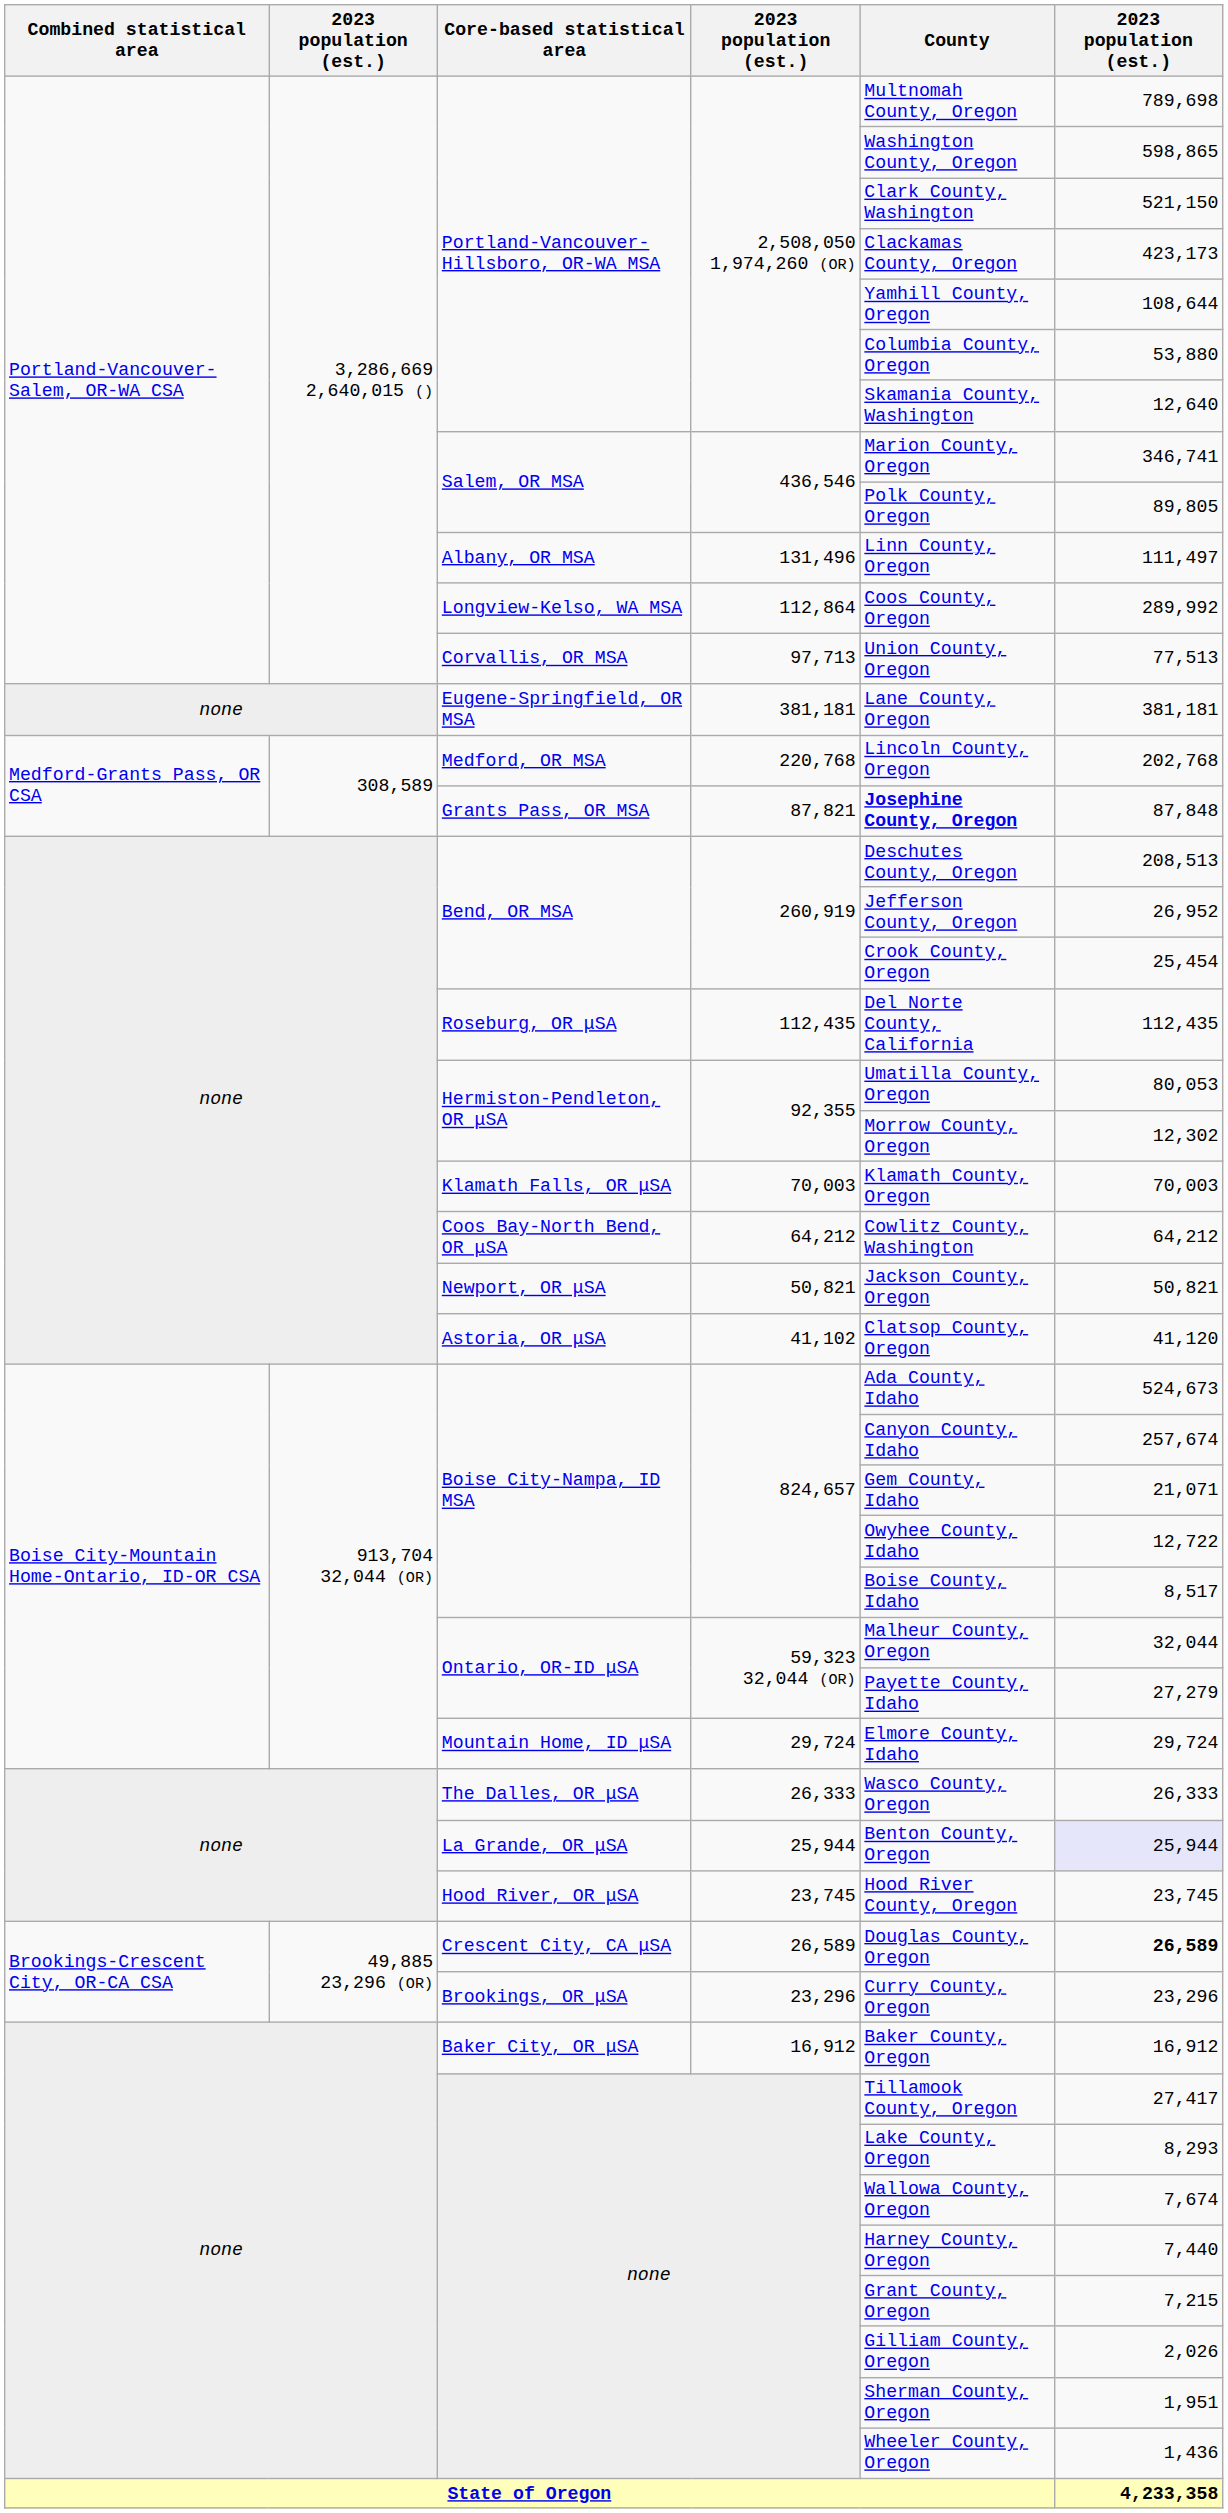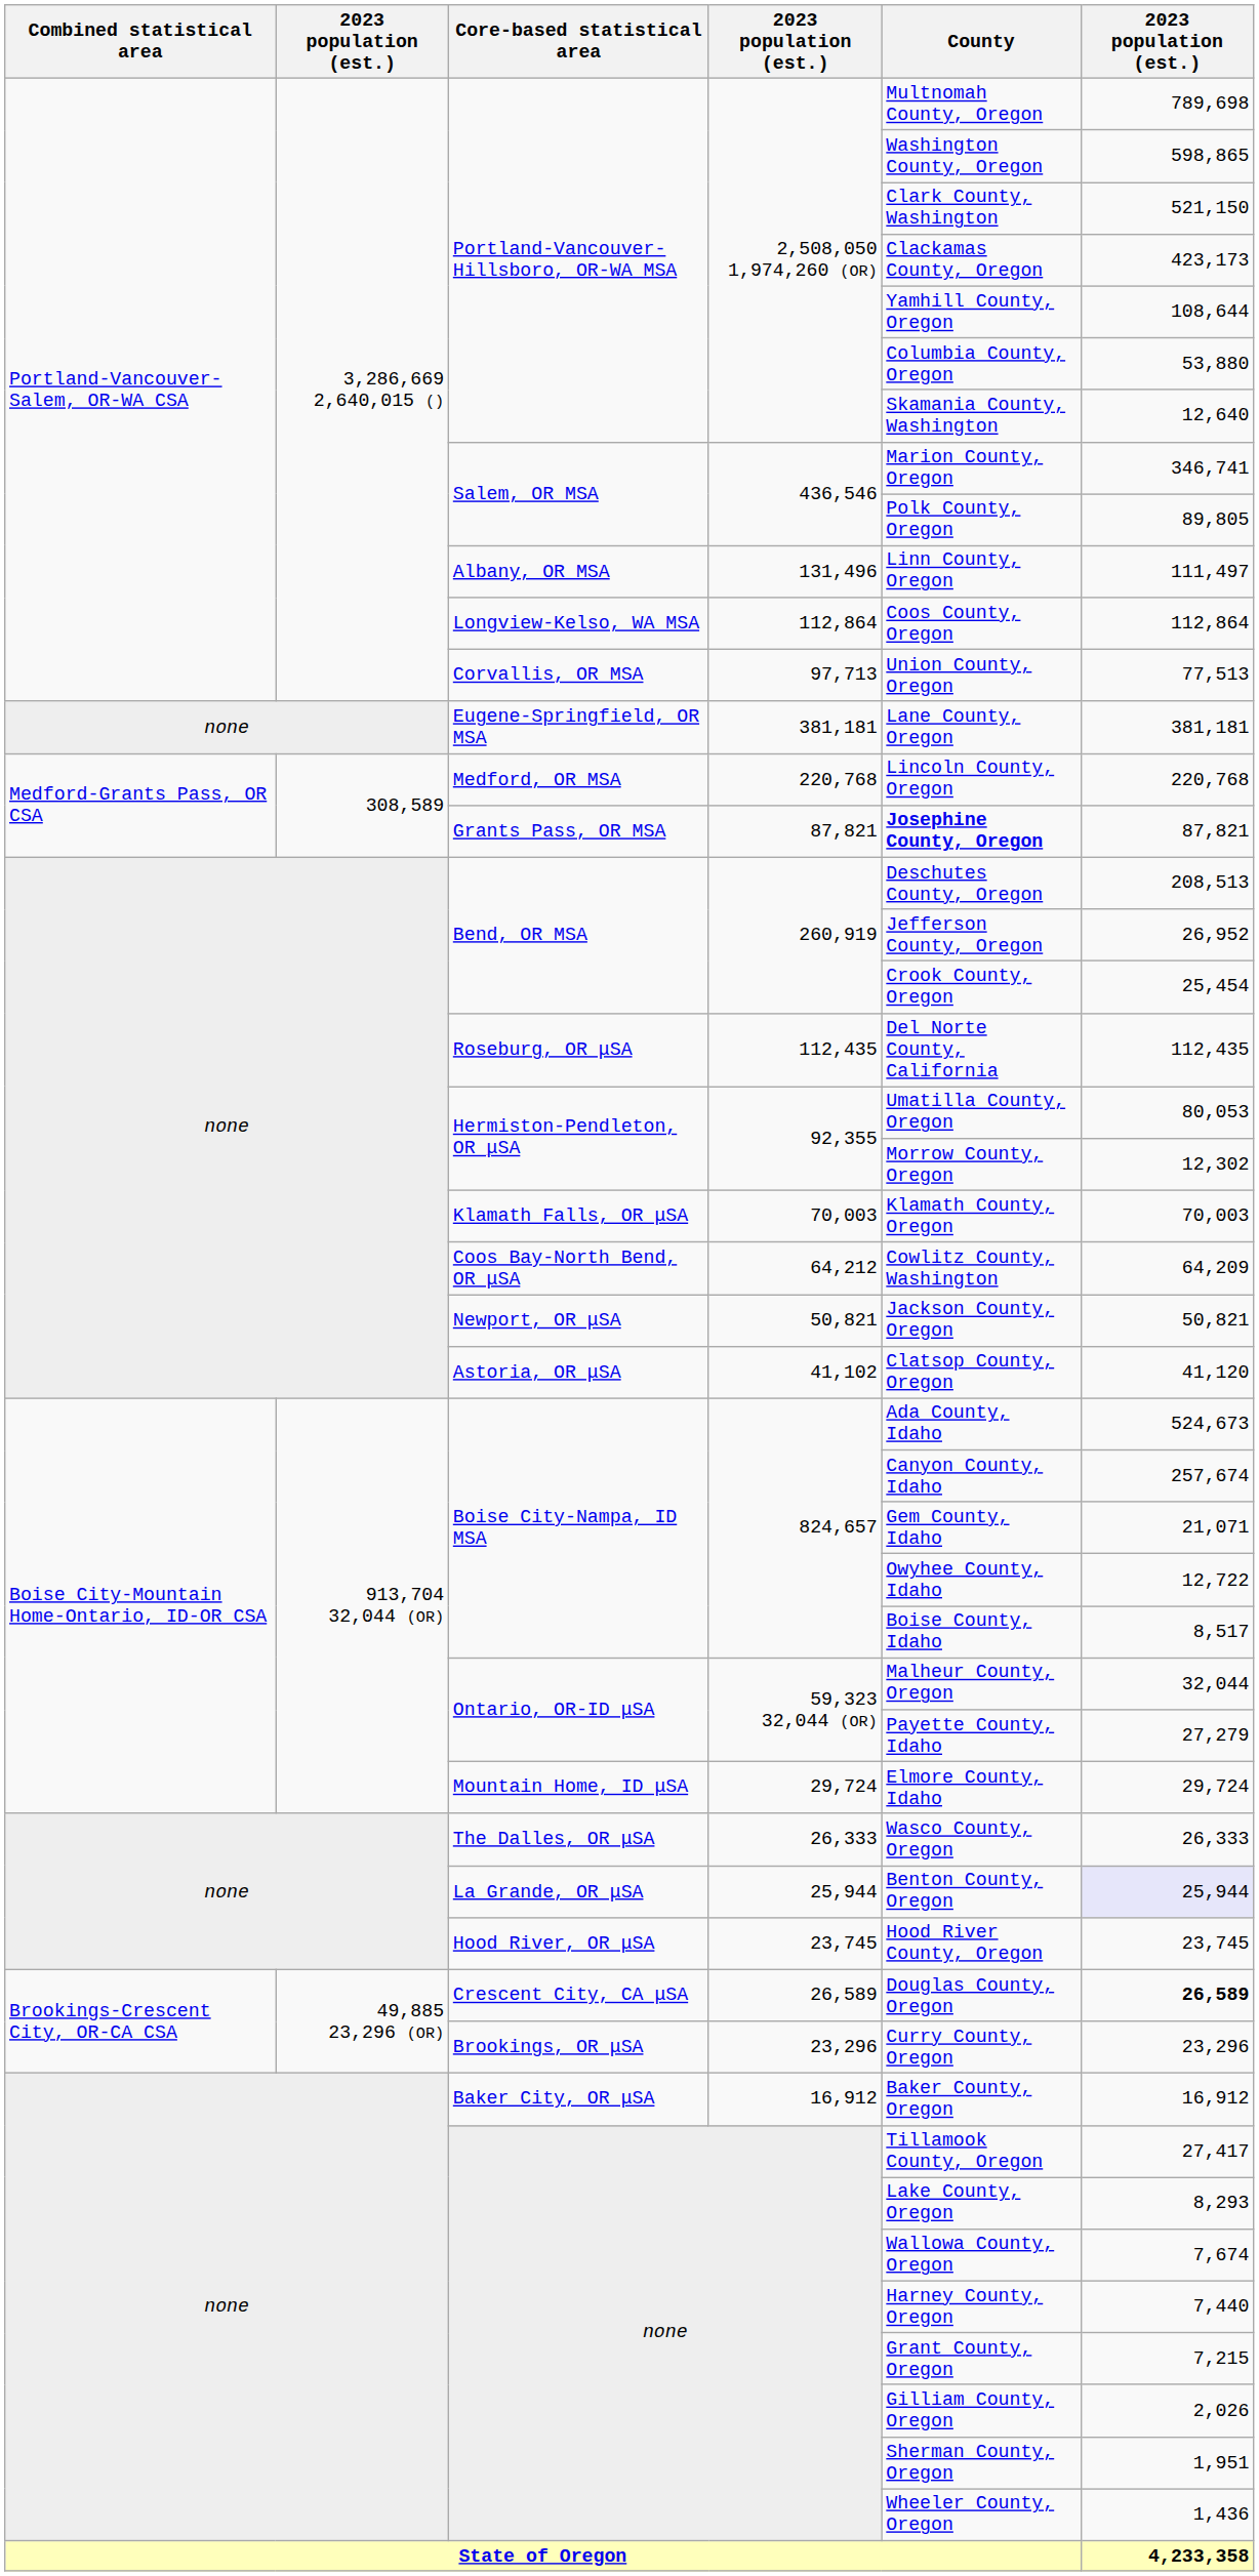 <table class=wikitable>
 <tr>
 <th>Combined statistical area</th>
 <th>2023 population (est.)</th>
 <th>Core-based statistical area</th>
 <th>2023 population (est.)</th>
 <th>County</th>
 <th>2023 population (est.)</th>
 </tr>
 <tr>
 <td rowspan=12><a href='#'><span>Portland-Vancouver-Salem, OR-WA CSA</span></a></td>
 <td rowspan=12 align=right><span>3,286,669</span><br>2,640,015 <small>()</small></td>
 <td rowspan=7><a href='#'><span>Portland-Vancouver-Hillsboro, OR-WA MSA</span></a></td>
 <td rowspan=7 align=right><span>2,508,050</span><br>1,974,260 <small>(OR)</small></td>
 <td><a href='#'>Multnomah County, Oregon</a></td>
 <td align=right>789,698</td>
 </tr>
 <tr>
 <td><a href='#'>Washington County, Oregon</a></td>
 <td align=right>598,865</td>
 </tr>
 <tr>
 <td><a href='#'><span>Clark County, Washington</span></a></td>
 <td align=right><span>521,150</span></td>
 </tr>
 <tr>
 <td><a href='#'>Clackamas County, Oregon</a></td>
 <td align=right>423,173</td>
 </tr>
 <tr>
 <td><a href='#'>Yamhill County, Oregon</a></td>
 <td align=right>108,644</td>
 </tr>
 <tr>
 <td><a href='#'>Columbia County, Oregon</a></td>
 <td align=right>53,880</td>
 </tr>
 <tr>
 <td><a href='#'><span>Skamania County, Washington</span></a></td>
 <td align=right><span>12,640</span></td>
 </tr>
 <tr>
 <td rowspan=2><a href='#'>Salem, OR MSA</a></td>
 <td rowspan=2 align=right>436,546</td>
 <td><a href='#'>Marion County, Oregon</a></td>
 <td align=right>346,741</td>
 </tr>
 <tr>
 <td><a href='#'>Polk County, Oregon</a></td>
 <td align=right>89,805</td>
 </tr>
 <tr>
 <td rowspan=1><a href='#'>Albany, OR MSA</a></td>
 <td rowspan=1 align=right>131,496</td>
 <td><a href='#'>Linn County, Oregon</a></td>
 <td align=right>111,497</td>
 </tr>
 <tr>
 <td rowspan=1><a href='#'><span>Longview-Kelso, WA MSA</span></a></td>
 <td rowspan=1 align=right><span>112,864</span></td>
 <td><a href='#'>Coos County, Oregon</a></td>
-<td align=right><span>289,992</span></td>
+<td align=right><span>112,864</span></td>
 </tr>
 <tr>
 <td rowspan=1><a href='#'>Corvallis, OR MSA</a></td>
 <td rowspan=1 align=right>97,713</td>
 <td><a href='#'>Union County, Oregon</a></td>
 <td align=right>77,513</td>
 </tr>
 <tr>
 <td rowspan=1 colspan=2 align=center bgcolor=#EEEEEE><em>none</em></td>
 <td rowspan=1><a href='#'>Eugene-Springfield, OR MSA</a></td>
 <td rowspan=1 align=right>381,181</td>
 <td><a href='#'>Lane County, Oregon</a></td>
 <td align=right>381,181</td>
 </tr>
 <tr>
 <td rowspan=2><a href='#'>Medford-Grants Pass, OR CSA</a></td>
 <td rowspan=2 align=right>308,589</td>
 <td rowspan=1><a href='#'>Medford, OR MSA</a></td>
 <td rowspan=1 align=right>220,768</td>
 <td><a href='#'>Lincoln County, Oregon</a></td>
-<td align=right>202,768</td>
+<td align=right>220,768</td>
 </tr>
 <tr>
 <td rowspan=1><a href='#'>Grants Pass, OR MSA</a></td>
 <td rowspan=1 align=right>87,821</td>
 <td><strong><a href='#'>Josephine County, Oregon</a></strong></td>
-<td align=right>87,848</td>
+<td align=right>87,821</td>
 </tr>
 <tr>
 <td rowspan=10 colspan=2 align=center bgcolor=#EEEEEE><em>none</em></td>
 <td rowspan=3><a href='#'>Bend, OR MSA</a></td>
 <td rowspan=3 align=right>260,919</td>
 <td><a href='#'>Deschutes County, Oregon</a></td>
 <td align=right>208,513</td>
 </tr>
 <tr>
 <td><a href='#'>Jefferson County, Oregon</a></td>
 <td align=right>26,952</td>
 </tr>
 <tr>
 <td><a href='#'>Crook County, Oregon</a></td>
 <td align=right>25,454</td>
 </tr>
 <tr>
 <td rowspan=1><a href='#'>Roseburg, OR μSA</a></td>
 <td rowspan=1 align=right>112,435</td>
 <td><a href='#'><span>Del Norte County, California</span></a></td>
 <td align=right>112,435</td>
 </tr>
 <tr>
 <td rowspan=2><a href='#'>Hermiston-Pendleton, OR μSA</a></td>
 <td rowspan=2 align=right>92,355</td>
 <td><a href='#'>Umatilla County, Oregon</a></td>
 <td align=right>80,053</td>
 </tr>
 <tr>
 <td><a href='#'>Morrow County, Oregon</a></td>
 <td align=right>12,302</td>
 </tr>
 <tr>
 <td rowspan=1><a href='#'>Klamath Falls, OR μSA</a></td>
 <td rowspan=1 align=right>70,003</td>
 <td><a href='#'>Klamath County, Oregon</a></td>
 <td align=right>70,003</td>
 </tr>
 <tr>
 <td rowspan=1><a href='#'>Coos Bay-North Bend, OR μSA</a></td>
 <td rowspan=1 align=right>64,212</td>
 <td><a href='#'><span>Cowlitz County, Washington</span></a></td>
-<td align=right>64,212</td>
+<td align=right>64,209</td>
 </tr>
 <tr>
 <td rowspan=1><a href='#'>Newport, OR μSA</a></td>
 <td rowspan=1 align=right>50,821</td>
 <td><a href='#'>Jackson County, Oregon</a></td>
 <td align=right>50,821</td>
 </tr>
 <tr>
 <td rowspan=1><a href='#'>Astoria, OR μSA</a></td>
 <td rowspan=1 align=right>41,102</td>
 <td><a href='#'>Clatsop County, Oregon</a></td>
 <td align=right>41,120</td>
 </tr>
 <tr>
 <td rowspan=8><a href='#'><span>Boise City-Mountain Home-Ontario, ID-OR CSA</span></a></td>
 <td rowspan=8 align=right><span>913,704</span><br>32,044 <small>(OR)</small></td>
 <td rowspan=5><a href='#'><span>Boise City-Nampa, ID MSA</span></a></td>
 <td rowspan=5 align=right><span>824,657</span></td>
 <td><a href='#'><span>Ada County, Idaho</span></a></td>
 <td align=right><span>524,673</span></td>
 </tr>
 <tr>
 <td><a href='#'><span>Canyon County, Idaho</span></a></td>
 <td align=right><span>257,674</span></td>
 </tr>
 <tr>
 <td><a href='#'><span>Gem County, Idaho</span></a></td>
 <td align=right><span>21,071</span></td>
 </tr>
 <tr>
 <td><a href='#'><span>Owyhee County, Idaho</span></a></td>
 <td align=right><span>12,722</span></td>
 </tr>
 <tr>
 <td><a href='#'><span>Boise County, Idaho</span></a></td>
 <td align=right><span>8,517</span></td>
 </tr>
 <tr>
 <td rowspan=2><a href='#'><span>Ontario, OR-ID μSA</span></a></td>
 <td rowspan=2 align=right><span>59,323</span><br>32,044 <small>(OR)</small></td>
 <td><a href='#'>Malheur County, Oregon</a></td>
 <td align=right>32,044</td>
 </tr>
 <tr>
 <td><a href='#'><span>Payette County, Idaho</span></a></td>
 <td align=right><span>27,279</span></td>
 </tr>
 <tr>
 <td rowspan=1><a href='#'><span>Mountain Home, ID μSA</span></a></td>
 <td rowspan=1 align=right><span>29,724</span></td>
 <td><a href='#'><span>Elmore County, Idaho</span></a></td>
 <td align=right><span>29,724</span></td>
 </tr>
 <tr>
 <td rowspan=3 colspan=2 align=center bgcolor=#EEEEEE><em>none</em></td>
 <td rowspan=1><a href='#'>The Dalles, OR μSA</a></td>
 <td rowspan=1 align=right>26,333</td>
 <td><a href='#'>Wasco County, Oregon</a></td>
 <td align=right>26,333</td>
 </tr>
 <tr>
 <td rowspan=1><a href='#'>La Grande, OR μSA</a></td>
 <td rowspan=1 align=right>25,944</td>
 <td><a href='#'>Benton County, Oregon</a></td>
 <td align=right style="background: lavender;">25,944</td>
 </tr>
 <tr>
 <td rowspan=1><a href='#'>Hood River, OR μSA</a></td>
 <td rowspan=1 align=right>23,745</td>
 <td><a href='#'>Hood River County, Oregon</a></td>
 <td align=right>23,745</td>
 </tr>
 <tr>
 <td rowspan=2><a href='#'><span>Brookings-Crescent City, OR-CA CSA</span></a></td>
 <td rowspan=2 align=right><span>49,885</span><br>23,296 <small>(OR)</small></td>
 <td><a href='#'><span>Crescent City, CA μSA</span></a></td>
 <td align=right><span>26,589</span></td>
 <td><a href='#'>Douglas County, Oregon</a></td>
 <td align=right><strong><span>26,589</span></strong></td>
 </tr>
 <tr>
 <td rowspan=1><a href='#'>Brookings, OR μSA</a></td>
 <td rowspan=1 align=right>23,296</td>
 <td><a href='#'>Curry County, Oregon</a></td>
 <td align=right>23,296</td>
 </tr>
 <tr>
 <td rowspan=9 colspan=2 align=center bgcolor=#EEEEEE><em>none</em></td>
 <td><a href='#'>Baker City, OR μSA</a></td>
 <td align=right>16,912</td>
 <td><a href='#'>Baker County, Oregon</a></td>
 <td align=right>16,912</td>
 </tr>
 <tr>
 <td rowspan=8 colspan=2 align=center bgcolor=#EEEEEE><em>none</em></td>
 <td><a href='#'>Tillamook County, Oregon</a></td>
 <td align=right>27,417</td>
 </tr>
 <tr>
 <td><a href='#'>Lake County, Oregon</a></td>
 <td align=right>8,293</td>
 </tr>
 <tr>
 <td><a href='#'>Wallowa County, Oregon</a></td>
 <td align=right>7,674</td>
 </tr>
 <tr>
 <td><a href='#'>Harney County, Oregon</a></td>
 <td align=right>7,440</td>
 </tr>
 <tr>
 <td><a href='#'>Grant County, Oregon</a></td>
 <td align=right>7,215</td>
 </tr>
 <tr>
 <td><a href='#'>Gilliam County, Oregon</a></td>
 <td align=right>2,026</td>
 </tr>
 <tr>
 <td><a href='#'>Sherman County, Oregon</a></td>
 <td align=right>1,951</td>
 </tr>
 <tr>
 <td><a href='#'>Wheeler County, Oregon</a></td>
 <td align=right>1,436</td>
 </tr>
 <tr style="font-weight:bold;" bgcolor=#FFFFBB>
 <td colspan=5 align=center><a href='#'>State of Oregon</a></td>
 <td align=right>4,233,358</td>
 </tr>
 </table>
